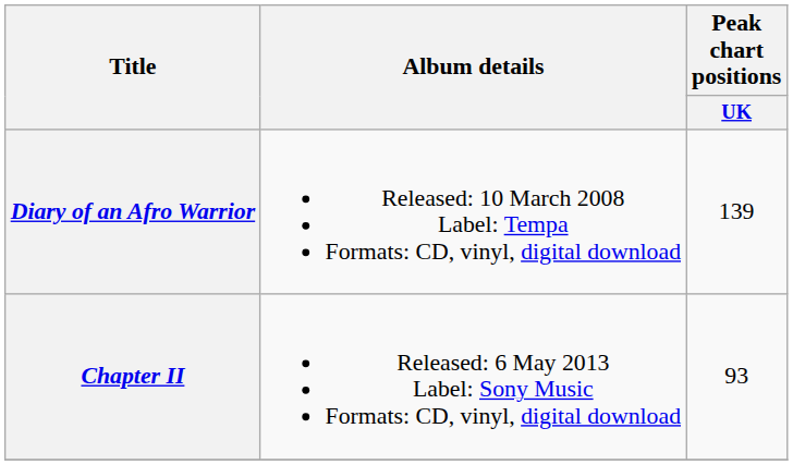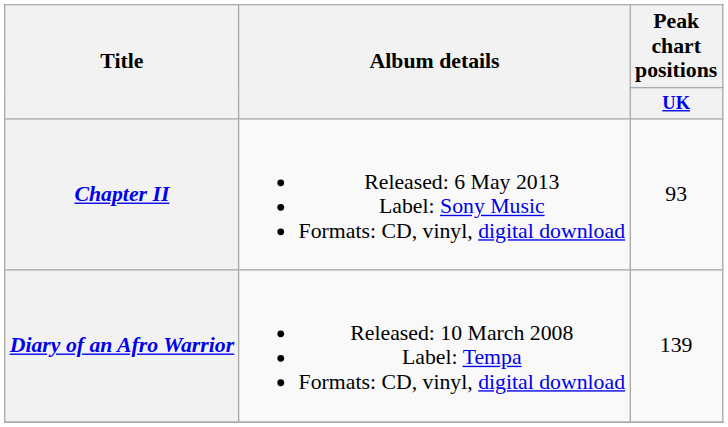 <table class="wikitable plainrowheaders" style="text-align:center;">
 <tr>
 <th scope="col" rowspan="2">Title</th>
 <th scope="col" rowspan="2">Album details</th>
 <th scope="col" colspan="1">Peak chart positions</th>
 </tr>
 <tr>
 <th scope="col" style="width:3em;font-size:85%;"><a href='#'>UK</a></th>
 </tr>
 <tr>
+<th scope="row"><em><a href='#'>Chapter II</a></em></th>
+<td><br><ul><li>Released: 6 May 2013</li><li>Label: <a href='#'>Sony Music</a></li><li>Formats: CD, vinyl, <a href='#'>digital download</a></li></ul></td>
+<td>93</td>
+</tr>
+<tr>
 <th scope="row"><em><a href='#'>Diary of an Afro Warrior</a></em></th>
 <td><br><ul><li>Released: 10 March 2008</li><li>Label: <a href='#'>Tempa</a></li><li>Formats: CD, vinyl, <a href='#'>digital download</a></li></ul></td>
 <td>139</td>
 </tr>
 <tr>
-<th scope="row"><em><a href='#'>Chapter II</a></em></th>
-<td><br><ul><li>Released: 6 May 2013</li><li>Label: <a href='#'>Sony Music</a></li><li>Formats: CD, vinyl, <a href='#'>digital download</a></li></ul></td>
-<td>93</td>
-</tr>
-<tr>
 </tr>
 </table>
